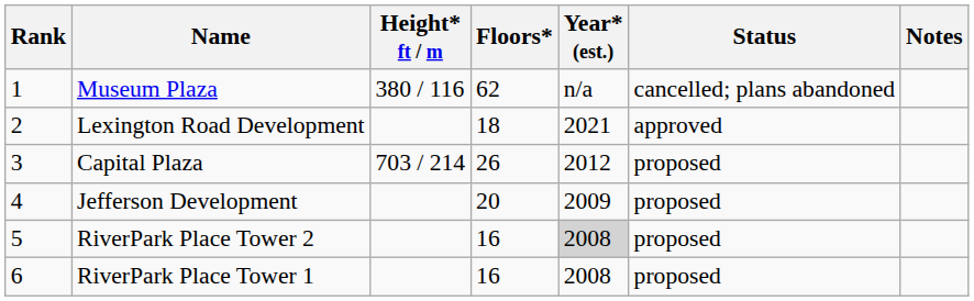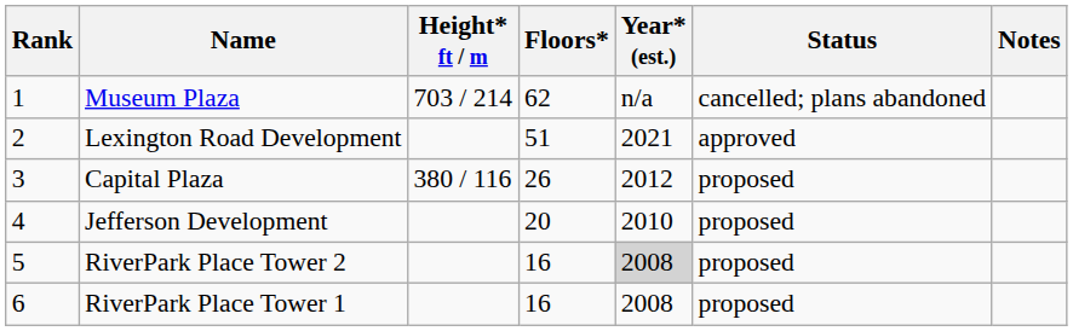 <table class="wikitable">
 <tr>
 <th>Rank</th>
 <th>Name</th>
 <th>Height*<br><small><a href='#'>ft</a> / <a href='#'>m</a></small></th>
 <th>Floors*</th>
 <th>Year*<br><small>(est.)</small></th>
 <th>Status</th>
 <th class="unsortable">Notes</th>
 </tr>
 <tr>
 <td>1</td>
 <td><a href='#'>Museum Plaza</a></td>
-<td>380 / 116</td>
+<td>703 / 214</td>
 <td>62</td>
 <td>n/a</td>
 <td>cancelled; plans abandoned</td>
 <td></td>
 </tr>
 <tr>
 <td>2</td>
 <td>Lexington Road Development</td>
 <td></td>
-<td>18</td>
+<td>51</td>
 <td>2021</td>
 <td>approved</td>
 <td></td>
 </tr>
 <tr>
 <td>3</td>
 <td>Capital Plaza</td>
-<td>703 / 214</td>
+<td>380 / 116</td>
 <td>26</td>
 <td>2012</td>
 <td>proposed</td>
 <td></td>
 </tr>
 <tr>
 <td>4</td>
 <td>Jefferson Development</td>
 <td></td>
 <td>20</td>
-<td>2009</td>
+<td>2010</td>
 <td>proposed</td>
 <td></td>
 </tr>
 <tr>
 <td>5</td>
 <td>RiverPark Place Tower 2</td>
 <td></td>
 <td>16</td>
 <td style="background: lightgrey;">2008</td>
 <td>proposed</td>
 <td></td>
 </tr>
 <tr>
 <td>6</td>
 <td>RiverPark Place Tower 1</td>
 <td></td>
 <td>16</td>
 <td>2008</td>
 <td>proposed</td>
 <td></td>
 </tr>
 </table>
